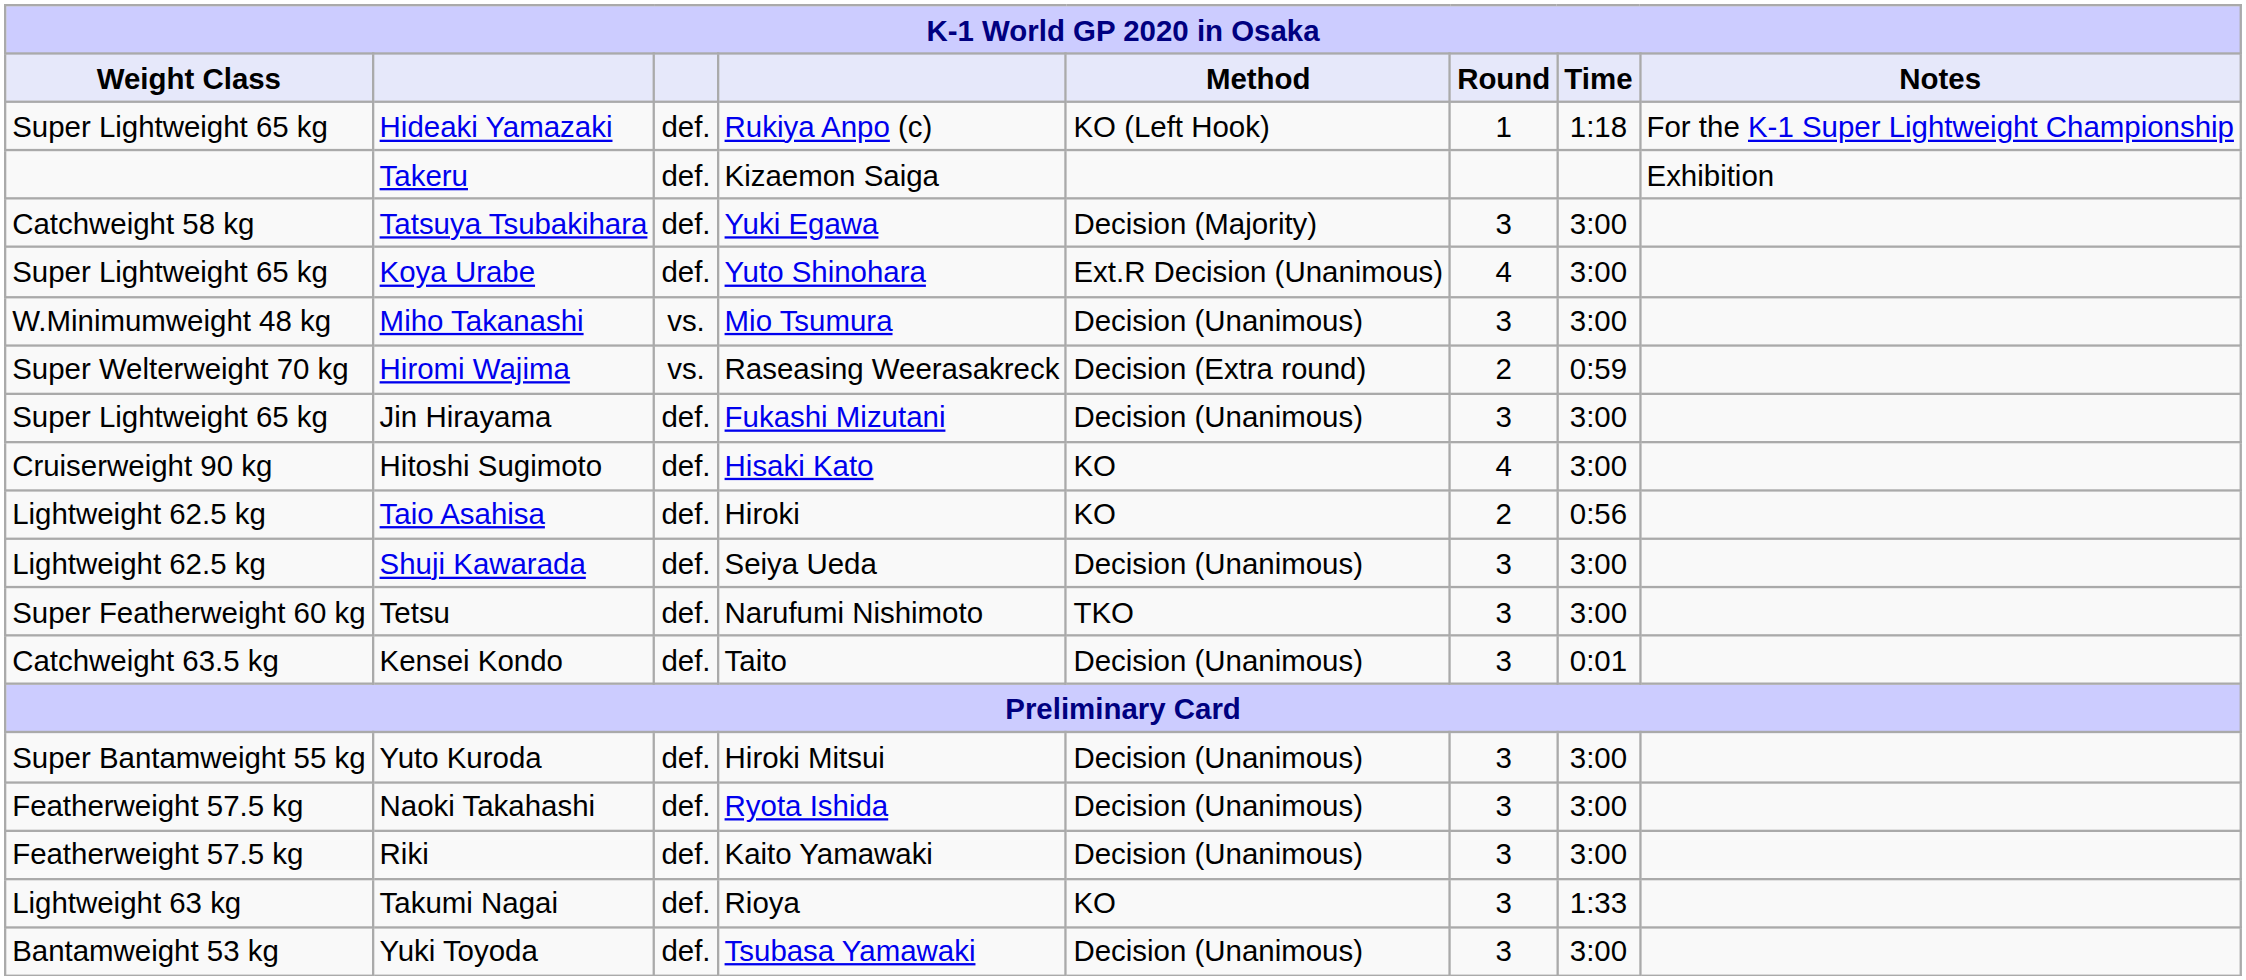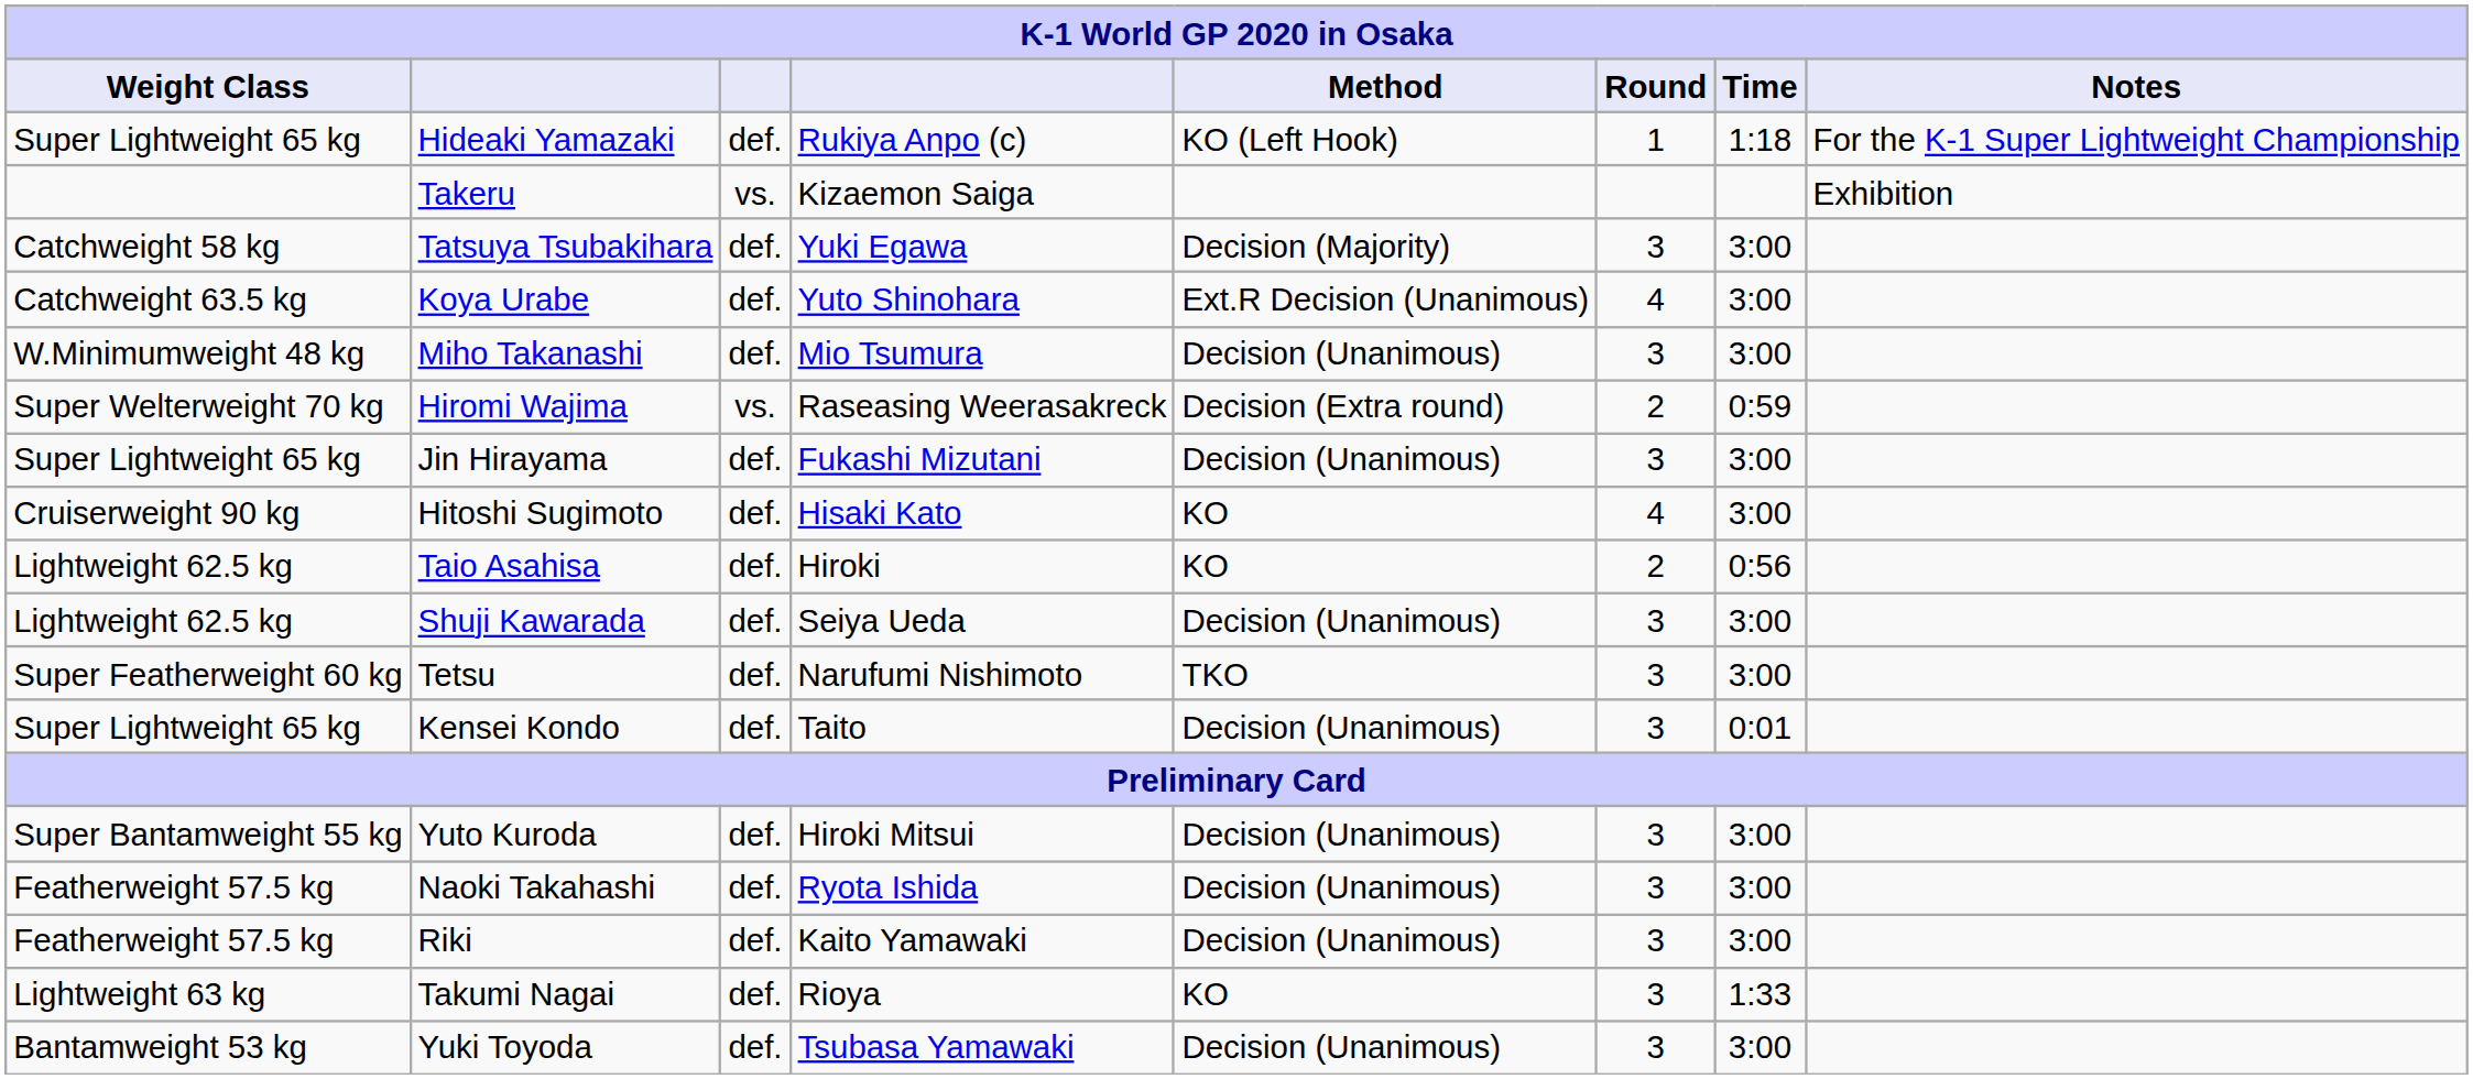 <table class="wikitable" style="font-size: 80%;">
 <tr>
 <th colspan="8" style="background-color: #ccf; color: #000080; text-align: center;"><strong>K-1 World GP 2020 in Osaka</strong></th>
 </tr>
 <tr>
 <th colspan="1" style="background-color: #E6E8FA; color: #000000; text-align: center;">Weight Class</th>
 <th colspan="1" style="background-color: #E6E8FA; color: #000000; text-align: center;"></th>
 <th colspan="1" style="background-color: #E6E8FA; color: #000000; text-align: center;"></th>
 <th colspan="1" style="background-color: #E6E8FA; color: #000000; text-align: center;"></th>
 <th colspan="1" style="background-color: #E6E8FA; color: #000000; text-align: center;">Method</th>
 <th colspan="1" style="background-color: #E6E8FA; color: #000000; text-align: center;">Round</th>
 <th colspan="1" style="background-color: #E6E8FA; color: #000000; text-align: center;">Time</th>
 <th colspan="1" style="background-color: #E6E8FA; color: #000000; text-align: center;">Notes</th>
 </tr>
 <tr>
 <td>Super Lightweight 65 kg</td>
 <td> <a href='#'>Hideaki Yamazaki</a></td>
 <td align=center>def.</td>
 <td> <a href='#'>Rukiya Anpo</a> (c)</td>
 <td>KO (Left Hook)</td>
 <td align=center>1</td>
 <td align=center>1:18</td>
 <td>For the <a href='#'>K-1 Super Lightweight Championship</a></td>
 </tr>
 <tr>
 <td></td>
 <td> <a href='#'>Takeru</a></td>
-<td align=center>def.</td>
+<td align=center>vs.</td>
 <td> Kizaemon Saiga</td>
 <td></td>
 <td align=center></td>
 <td align=center></td>
 <td>Exhibition</td>
 </tr>
 <tr>
 <td>Catchweight 58 kg</td>
 <td> <a href='#'>Tatsuya Tsubakihara</a></td>
 <td align=center>def.</td>
 <td> <a href='#'>Yuki Egawa</a></td>
 <td>Decision (Majority)</td>
 <td align=center>3</td>
 <td align=center>3:00</td>
 <td></td>
 </tr>
 <tr>
-<td>Super Lightweight 65 kg</td>
+<td>Catchweight 63.5 kg</td>
 <td> <a href='#'>Koya Urabe</a></td>
 <td align=center>def.</td>
 <td> <a href='#'>Yuto Shinohara</a></td>
 <td>Ext.R Decision (Unanimous)</td>
 <td align=center>4</td>
 <td align=center>3:00</td>
 <td></td>
 </tr>
 <tr>
 <td>W.Minimumweight 48 kg</td>
 <td> <a href='#'>Miho Takanashi</a></td>
-<td align=center>vs.</td>
+<td align=center>def.</td>
 <td> <a href='#'>Mio Tsumura</a></td>
 <td>Decision (Unanimous)</td>
 <td align=center>3</td>
 <td align=center>3:00</td>
 <td></td>
 </tr>
 <tr>
 <td>Super Welterweight 70 kg</td>
 <td> <a href='#'>Hiromi Wajima</a></td>
 <td align=center>vs.</td>
 <td> Raseasing Weerasakreck</td>
 <td>Decision (Extra round)</td>
 <td align=center>2</td>
 <td align=center>0:59</td>
 <td></td>
 </tr>
 <tr>
 <td>Super Lightweight 65 kg</td>
 <td> Jin Hirayama</td>
 <td align=center>def.</td>
 <td> <a href='#'>Fukashi Mizutani</a></td>
 <td>Decision (Unanimous)</td>
 <td align=center>3</td>
 <td align=center>3:00</td>
 <td></td>
 </tr>
 <tr>
 <td>Cruiserweight 90 kg</td>
 <td> Hitoshi Sugimoto</td>
 <td align=center>def.</td>
 <td> <a href='#'>Hisaki Kato</a></td>
 <td>KO</td>
 <td align=center>4</td>
 <td align=center>3:00</td>
 <td></td>
 </tr>
 <tr>
 <td>Lightweight 62.5 kg</td>
 <td> <a href='#'>Taio Asahisa</a></td>
 <td align=center>def.</td>
 <td> Hiroki</td>
 <td>KO</td>
 <td align=center>2</td>
 <td align=center>0:56</td>
 <td></td>
 </tr>
 <tr>
 <td>Lightweight 62.5 kg</td>
 <td> <a href='#'>Shuji Kawarada</a></td>
 <td align=center>def.</td>
 <td> Seiya Ueda</td>
 <td>Decision (Unanimous)</td>
 <td align=center>3</td>
 <td align=center>3:00</td>
 <td></td>
 </tr>
 <tr>
 <td>Super Featherweight 60 kg</td>
 <td> Tetsu</td>
 <td align=center>def.</td>
 <td> Narufumi Nishimoto</td>
 <td>TKO</td>
 <td align=center>3</td>
 <td align=center>3:00</td>
 <td></td>
 </tr>
 <tr>
-<td>Catchweight 63.5 kg</td>
+<td>Super Lightweight 65 kg</td>
 <td> Kensei Kondo</td>
 <td align=center>def.</td>
 <td> Taito</td>
 <td>Decision (Unanimous)</td>
 <td align=center>3</td>
 <td align=center>0:01</td>
 <td></td>
 </tr>
 <tr>
 <th colspan="8" style="background-color: #ccf; color: #000080; text-align: center;"><strong>Preliminary Card</strong></th>
 </tr>
 <tr>
 <td>Super Bantamweight 55 kg</td>
 <td> Yuto Kuroda</td>
 <td align=center>def.</td>
 <td> Hiroki Mitsui</td>
 <td>Decision (Unanimous)</td>
 <td align=center>3</td>
 <td align=center>3:00</td>
 <td></td>
 </tr>
 <tr>
 <td>Featherweight 57.5 kg</td>
 <td> Naoki Takahashi</td>
 <td align=center>def.</td>
 <td> <a href='#'>Ryota Ishida</a></td>
 <td>Decision (Unanimous)</td>
 <td align=center>3</td>
 <td align=center>3:00</td>
 <td></td>
 </tr>
 <tr>
 <td>Featherweight 57.5 kg</td>
 <td> Riki</td>
 <td align=center>def.</td>
 <td> Kaito Yamawaki</td>
 <td>Decision (Unanimous)</td>
 <td align=center>3</td>
 <td align=center>3:00</td>
 <td></td>
 </tr>
 <tr>
 <td>Lightweight 63 kg</td>
 <td> Takumi Nagai</td>
 <td align=center>def.</td>
 <td> Rioya</td>
 <td>KO</td>
 <td align=center>3</td>
 <td align=center>1:33</td>
 <td></td>
 </tr>
 <tr>
 <td>Bantamweight 53 kg</td>
 <td> Yuki Toyoda</td>
 <td align=center>def.</td>
 <td> <a href='#'>Tsubasa Yamawaki</a></td>
 <td>Decision (Unanimous)</td>
 <td align=center>3</td>
 <td align=center>3:00</td>
 <td></td>
 </tr>
 </table>
